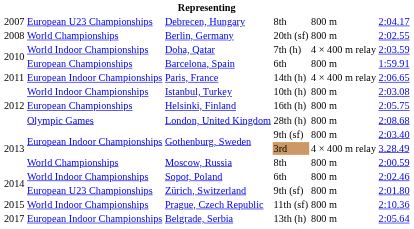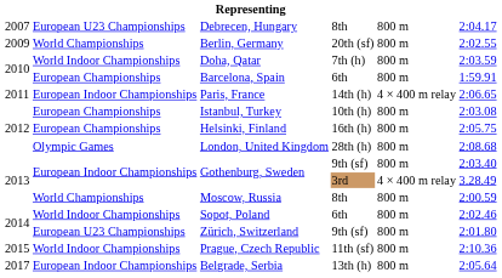 <table>
 <tr>
 <th colspan="6">Representing </th>
 </tr>
 <tr>
 <td>2007</td>
 <td><a href='#'>European U23 Championships</a></td>
 <td><a href='#'>Debrecen, Hungary</a></td>
 <td>8th</td>
 <td>800 m</td>
 <td><a href='#'>2:04.17</a></td>
 </tr>
 <tr>
-<td>2008</td>
+<td>2009</td>
 <td><a href='#'>World Championships</a></td>
 <td><a href='#'>Berlin, Germany</a></td>
 <td>20th (sf)</td>
 <td>800 m</td>
 <td><a href='#'>2:02.55</a></td>
 </tr>
 <tr>
 <td rowspan=2>2010</td>
 <td><a href='#'>World Indoor Championships</a></td>
 <td><a href='#'>Doha, Qatar</a></td>
 <td>7th (h)</td>
-<td>4 × 400 m relay</td>
+<td>800 m</td>
 <td><a href='#'>2:03.59</a></td>
 </tr>
 <tr>
 <td><a href='#'>European Championships</a></td>
 <td><a href='#'>Barcelona, Spain</a></td>
 <td>6th</td>
 <td>800 m</td>
 <td><a href='#'>1:59.91</a></td>
 </tr>
 <tr>
 <td>2011</td>
 <td><a href='#'>European Indoor Championships</a></td>
 <td><a href='#'>Paris, France</a></td>
 <td>14th (h)</td>
 <td>4 × 400 m relay</td>
 <td><a href='#'>2:06.65</a></td>
 </tr>
 <tr>
 <td rowspan=3>2012</td>
-<td><a href='#'>World Indoor Championships</a></td>
+<td><a href='#'>European Championships</a></td>
 <td><a href='#'>Istanbul, Turkey</a></td>
 <td>10th (h)</td>
 <td>800 m</td>
 <td><a href='#'>2:03.08</a></td>
 </tr>
 <tr>
 <td><a href='#'>European Championships</a></td>
 <td><a href='#'>Helsinki, Finland</a></td>
 <td>16th (h)</td>
 <td>800 m</td>
 <td><a href='#'>2:05.75</a></td>
 </tr>
 <tr>
 <td><a href='#'>Olympic Games</a></td>
 <td><a href='#'>London, United Kingdom</a></td>
 <td>28th (h)</td>
 <td>800 m</td>
 <td><a href='#'>2:08.68</a></td>
 </tr>
 <tr>
 <td rowspan=3>2013</td>
 <td rowspan=2><a href='#'>European Indoor Championships</a></td>
 <td rowspan=2><a href='#'>Gothenburg, Sweden</a></td>
 <td>9th (sf)</td>
 <td>800 m</td>
 <td><a href='#'>2:03.40</a></td>
 </tr>
 <tr>
 <td bgcolor=cc9966>3rd</td>
 <td>4 × 400 m relay</td>
 <td><a href='#'>3.28.49</a></td>
 </tr>
 <tr>
 <td><a href='#'>World Championships</a></td>
 <td><a href='#'>Moscow, Russia</a></td>
 <td>8th</td>
 <td>800 m</td>
 <td><a href='#'>2:00.59</a></td>
 </tr>
 <tr>
 <td rowspan=2>2014</td>
 <td><a href='#'>World Indoor Championships</a></td>
 <td><a href='#'>Sopot, Poland</a></td>
 <td>6th</td>
 <td>800 m</td>
 <td><a href='#'>2:02.46</a></td>
 </tr>
 <tr>
 <td><a href='#'>European U23 Championships</a></td>
 <td><a href='#'>Zürich, Switzerland</a></td>
 <td>9th (sf)</td>
 <td>800 m</td>
 <td><a href='#'>2:01.80</a></td>
 </tr>
 <tr>
 <td>2015</td>
 <td><a href='#'>World Indoor Championships</a></td>
 <td><a href='#'>Prague, Czech Republic</a></td>
 <td>11th (sf)</td>
 <td>800 m</td>
 <td><a href='#'>2:10.36</a></td>
 </tr>
 <tr>
 <td>2017</td>
 <td><a href='#'>European Indoor Championships</a></td>
 <td><a href='#'>Belgrade, Serbia</a></td>
 <td>13th (h)</td>
 <td>800 m</td>
 <td><a href='#'>2:05.64</a></td>
 </tr>
 </table>
